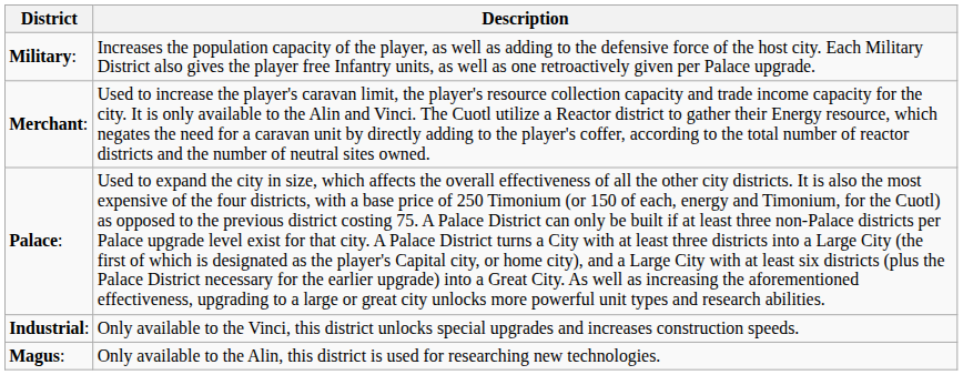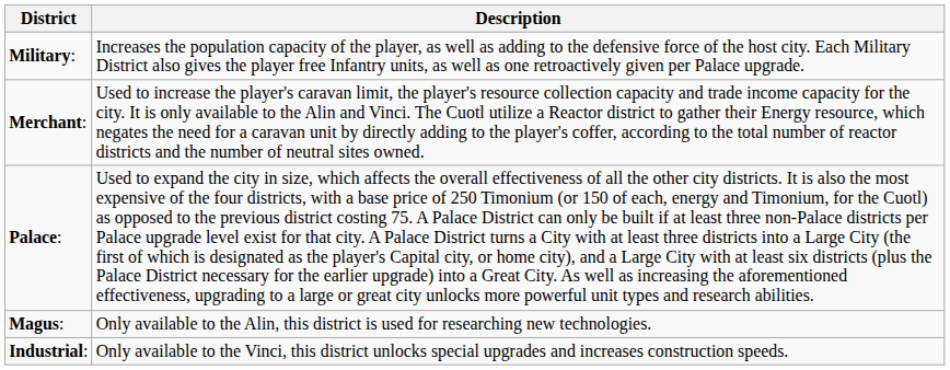 <table class="wikitable">
 <tr>
 <th>District</th>
 <th>Description</th>
 </tr>
 <tr>
 <td><strong>Military</strong>:</td>
 <td>Increases the population capacity of the player, as well as adding to the defensive force of the host city. Each Military District also gives the player free Infantry units, as well as one retroactively given per Palace upgrade.</td>
 </tr>
 <tr>
 <td><strong>Merchant</strong>:</td>
 <td>Used to increase the player's caravan limit, the player's resource collection capacity and trade income capacity for the city. It is only available to the Alin and Vinci. The Cuotl utilize a Reactor district to gather their Energy resource, which negates the need for a caravan unit by directly adding to the player's coffer, according to the total number of reactor districts and the number of neutral sites owned.</td>
 </tr>
 <tr>
 <td><strong>Palace</strong>:</td>
 <td>Used to expand the city in size, which affects the overall effectiveness of all the other city districts. It is also the most expensive of the four districts, with a base price of 250 Timonium (or 150 of each, energy and Timonium, for the Cuotl) as opposed to the previous district costing 75. A Palace District can only be built if at least three non-Palace districts per Palace upgrade level exist for that city. A Palace District turns a City with at least three districts into a Large City (the first of which is designated as the player's Capital city, or home city), and a Large City with at least six districts (plus the Palace District necessary for the earlier upgrade) into a Great City. As well as increasing the aforementioned effectiveness, upgrading to a large or great city unlocks more powerful unit types and research abilities.</td>
 </tr>
 <tr>
+<td><strong>Magus</strong>:</td>
+<td>Only available to the Alin, this district is used for researching new technologies.</td>
+</tr>
+<tr>
 <td><strong>Industrial</strong>:</td>
 <td>Only available to the Vinci, this district unlocks special upgrades and increases construction speeds.</td>
 </tr>
-<tr>
-<td><strong>Magus</strong>:</td>
-<td>Only available to the Alin, this district is used for researching new technologies.</td>
-</tr>
 </table>
